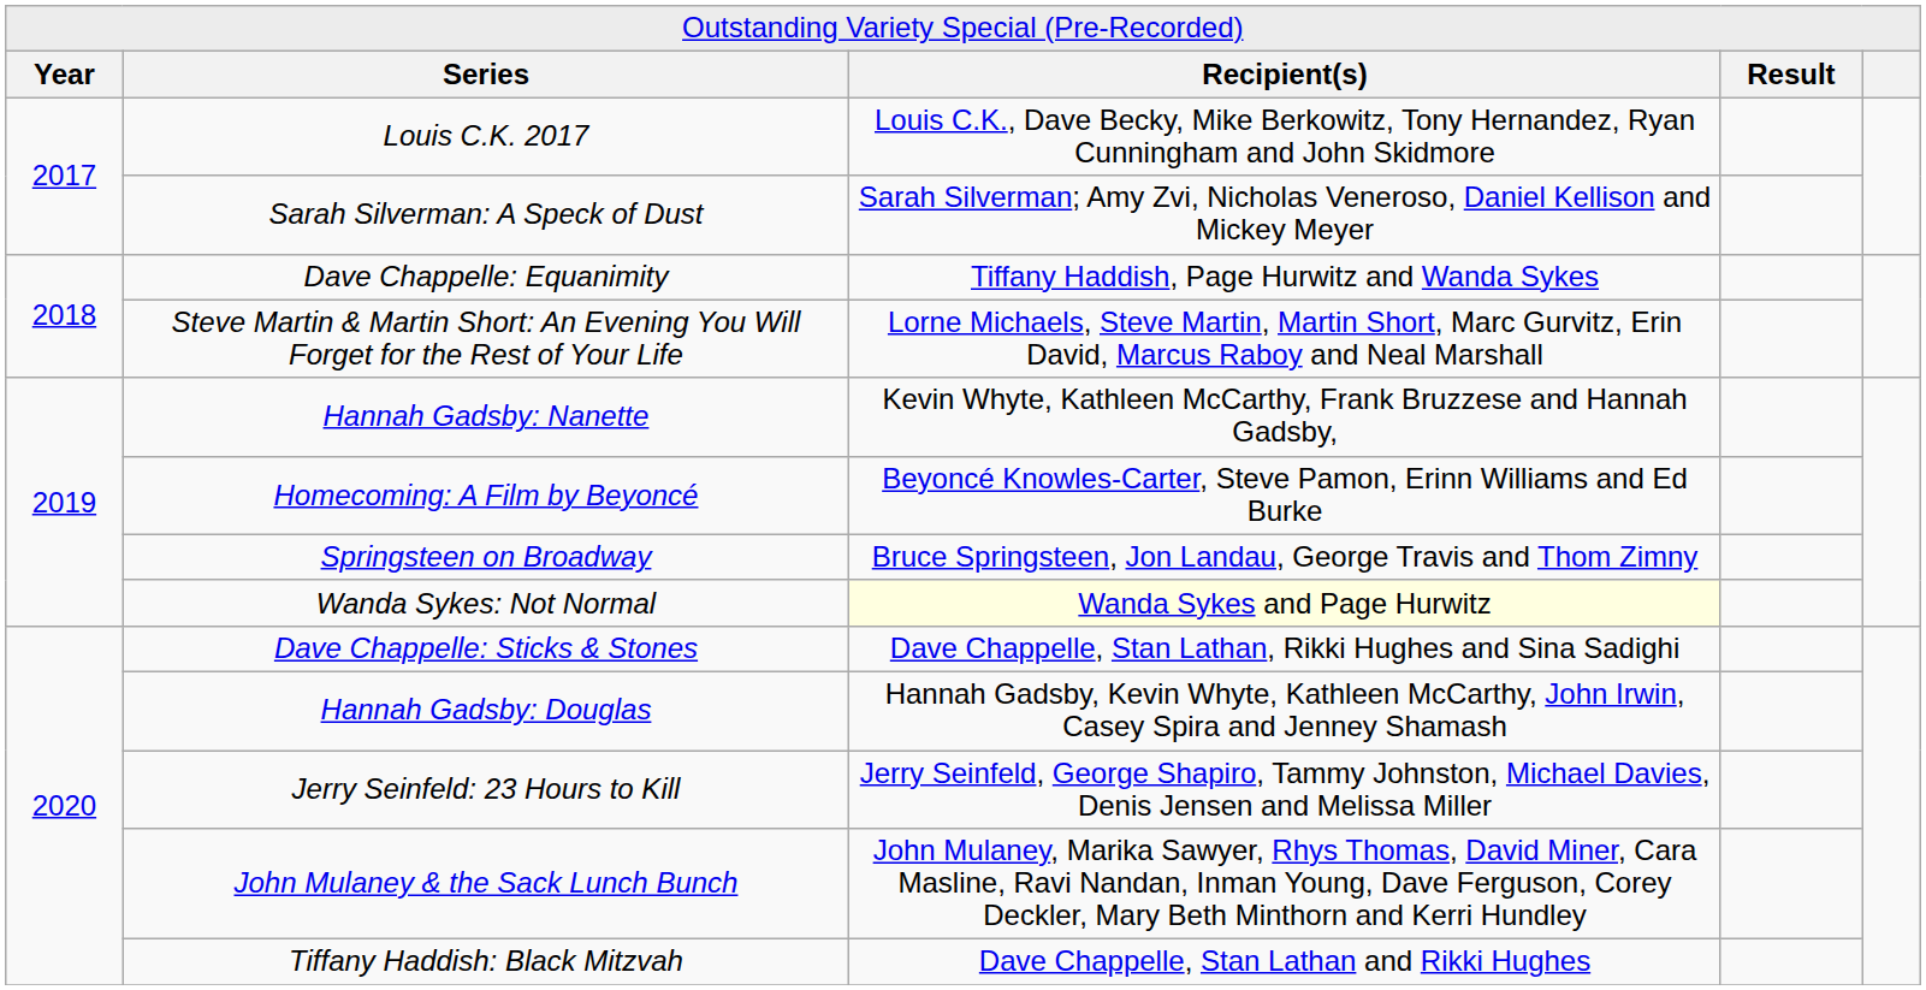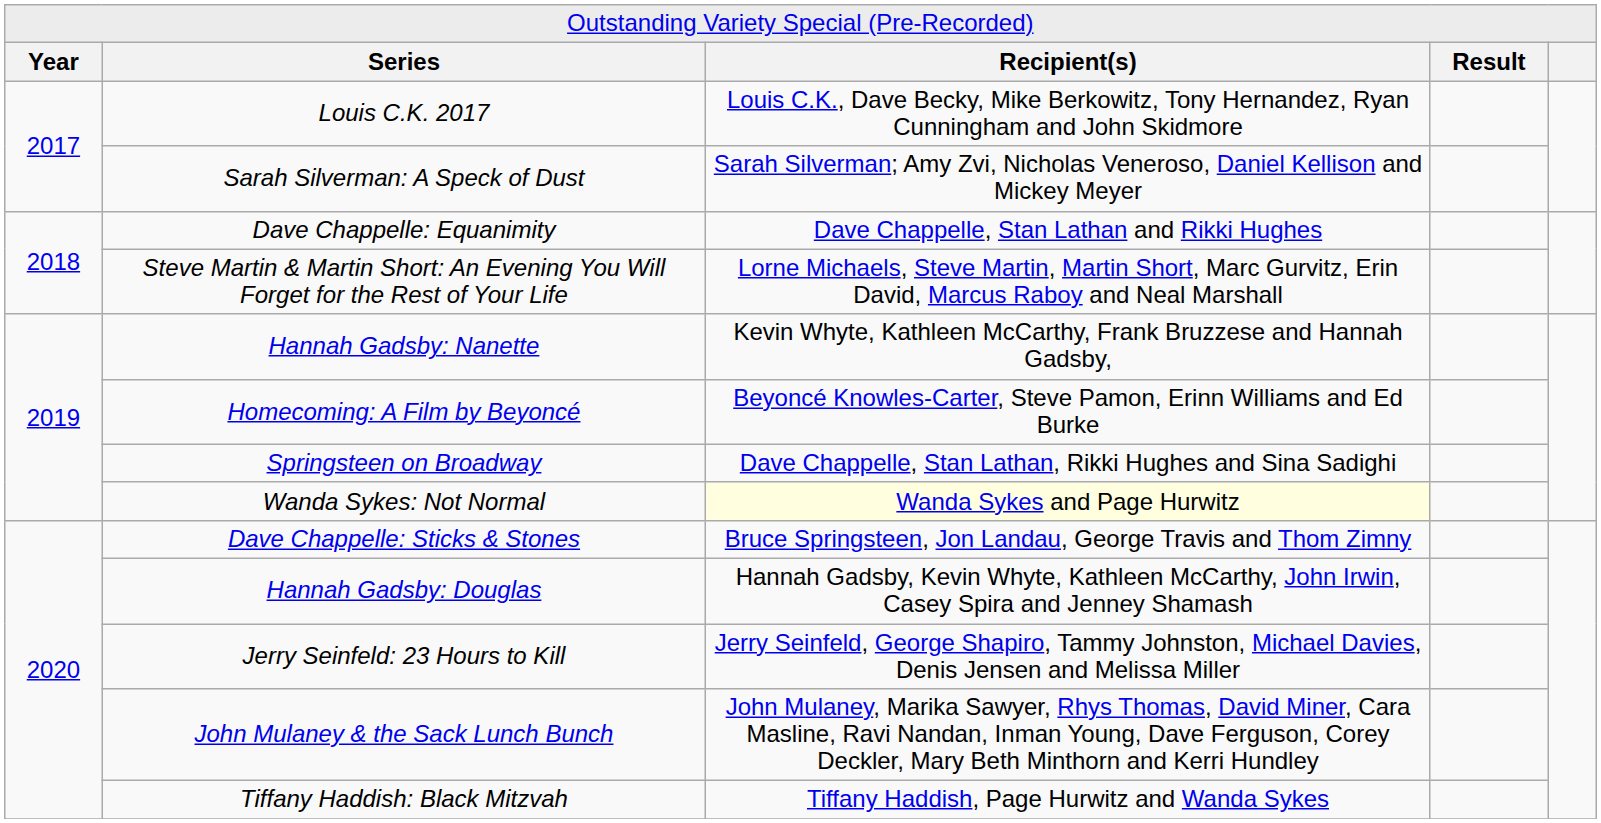 <table class="wikitable plainrowheaders" style="font-size: 100%" width=84%>
 <tr>
 <td style="background: #ececec; color:grey; text-align:center;" colspan="10"><a href='#'>Outstanding Variety Special (Pre-Recorded)</a></td>
 </tr>
 <tr>
 <th width="4%">Year</th>
 <th width="25%">Series</th>
 <th width="30%">Recipient(s)</th>
 <th width="4%">Result</th>
 <th width="2%"></th>
 </tr>
 <tr>
 <td style="text-align:center;" rowspan="2"><a href='#'>2017</a></td>
 <td style="text-align:center;"><em>Louis C.K. 2017</em></td>
 <td style="text-align:center;"><a href='#'>Louis C.K.</a>, Dave Becky, Mike Berkowitz, Tony Hernandez, Ryan Cunningham and John Skidmore</td>
 <td></td>
 <td style="text-align:center;" rowspan="2"></td>
 </tr>
 <tr>
 <td style="text-align:center;"><em>Sarah Silverman: A Speck of Dust</em></td>
 <td style="text-align:center;"><a href='#'>Sarah Silverman</a>; Amy Zvi, Nicholas Veneroso, <a href='#'>Daniel Kellison</a> and Mickey Meyer</td>
 <td></td>
 </tr>
 <tr>
 <td style="text-align:center;" rowspan="2"><a href='#'>2018</a></td>
 <td style="text-align:center;"><em>Dave Chappelle: Equanimity</em></td>
-<td style="text-align:center;"><a href='#'>Tiffany Haddish</a>, Page Hurwitz and <a href='#'>Wanda Sykes</a></td>
+<td style="text-align:center;"><a href='#'>Dave Chappelle</a>, <a href='#'>Stan Lathan</a> and <a href='#'>Rikki Hughes</a></td>
 <td></td>
 <td style="text-align:center;" rowspan="2"></td>
 </tr>
 <tr>
 <td style="text-align:center;"><em>Steve Martin & Martin Short: An Evening You Will Forget for the Rest of Your Life</em></td>
 <td style="text-align:center;"><a href='#'>Lorne Michaels</a>, <a href='#'>Steve Martin</a>, <a href='#'>Martin Short</a>, Marc Gurvitz, Erin David, <a href='#'>Marcus Raboy</a> and Neal Marshall</td>
 <td></td>
 </tr>
 <tr>
 <td style="text-align:center;" rowspan="4"><a href='#'>2019</a></td>
 <td style="text-align:center;"><em><a href='#'>Hannah Gadsby: Nanette</a></em></td>
 <td style="text-align:center;">Kevin Whyte, Kathleen McCarthy, Frank Bruzzese and Hannah Gadsby,</td>
 <td></td>
 <td style="text-align:center;" rowspan="4"></td>
 </tr>
 <tr>
 <td style="text-align:center;"><em><a href='#'>Homecoming: A Film by Beyoncé</a></em></td>
 <td style="text-align:center;"><a href='#'>Beyoncé Knowles-Carter</a>, Steve Pamon, Erinn Williams and Ed Burke</td>
 <td></td>
 </tr>
 <tr>
 <td style="text-align:center;"><em><a href='#'>Springsteen on Broadway</a></em></td>
-<td style="text-align:center;"><a href='#'>Bruce Springsteen</a>, <a href='#'>Jon Landau</a>, George Travis and <a href='#'>Thom Zimny</a></td>
+<td style="text-align:center;"><a href='#'>Dave Chappelle</a>, <a href='#'>Stan Lathan</a>, Rikki Hughes and Sina Sadighi</td>
 <td></td>
 </tr>
 <tr>
 <td style="text-align:center;"><em>Wanda Sykes: Not Normal</em></td>
 <td style="background: lightyellow; text-align:center;"><a href='#'>Wanda Sykes</a> and Page Hurwitz</td>
 <td></td>
 </tr>
 <tr>
 <td style="text-align:center;" rowspan="5"><a href='#'>2020</a></td>
 <td style="text-align:center;"><em><a href='#'>Dave Chappelle: Sticks & Stones</a></em></td>
-<td style="text-align:center;"><a href='#'>Dave Chappelle</a>, <a href='#'>Stan Lathan</a>, Rikki Hughes and Sina Sadighi</td>
+<td style="text-align:center;"><a href='#'>Bruce Springsteen</a>, <a href='#'>Jon Landau</a>, George Travis and <a href='#'>Thom Zimny</a></td>
 <td></td>
 <td style="text-align:center;" rowspan="5"></td>
 </tr>
 <tr>
 <td style="text-align:center;"><em><a href='#'>Hannah Gadsby: Douglas</a></em></td>
 <td style="text-align:center;">Hannah Gadsby, Kevin Whyte, Kathleen McCarthy, <a href='#'>John Irwin</a>, Casey Spira and Jenney Shamash</td>
 <td></td>
 </tr>
 <tr>
 <td style="text-align:center;"><em>Jerry Seinfeld: 23 Hours to Kill</em></td>
 <td style="text-align:center;"><a href='#'>Jerry Seinfeld</a>, <a href='#'>George Shapiro</a>, Tammy Johnston, <a href='#'>Michael Davies</a>, Denis Jensen and Melissa Miller</td>
 <td></td>
 </tr>
 <tr>
 <td style="text-align:center;"><em><a href='#'>John Mulaney & the Sack Lunch Bunch</a></em></td>
 <td style="text-align:center;"><a href='#'>John Mulaney</a>, Marika Sawyer, <a href='#'>Rhys Thomas</a>, <a href='#'>David Miner</a>, Cara Masline, Ravi Nandan, Inman Young, Dave Ferguson, Corey Deckler, Mary Beth Minthorn and Kerri Hundley</td>
 <td></td>
 </tr>
 <tr>
 <td style="text-align:center;"><em>Tiffany Haddish: Black Mitzvah</em></td>
-<td style="text-align:center;"><a href='#'>Dave Chappelle</a>, <a href='#'>Stan Lathan</a> and <a href='#'>Rikki Hughes</a></td>
+<td style="text-align:center;"><a href='#'>Tiffany Haddish</a>, Page Hurwitz and <a href='#'>Wanda Sykes</a></td>
 <td></td>
 </tr>
 <tr>
 </tr>
 </table>
